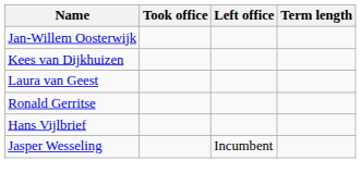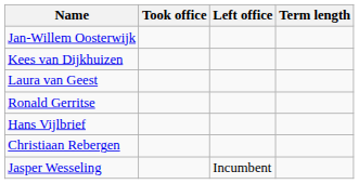 <table class="wikitable sortable">
 <tr>
 <th>Name</th>
 <th>Took office</th>
 <th>Left office</th>
 <th>Term length</th>
 </tr>
 <tr>
 <td><a href='#'>Jan-Willem Oosterwijk</a></td>
 <td></td>
 <td></td>
 <td></td>
 </tr>
 <tr>
 <td><a href='#'>Kees van Dijkhuizen</a></td>
 <td></td>
 <td></td>
 <td></td>
 </tr>
 <tr>
 <td><a href='#'>Laura van Geest</a></td>
 <td></td>
 <td></td>
 <td></td>
 </tr>
 <tr>
 <td><a href='#'>Ronald Gerritse</a></td>
 <td></td>
 <td></td>
 <td></td>
 </tr>
 <tr>
 <td><a href='#'>Hans Vijlbrief</a></td>
 <td></td>
 <td></td>
 <td></td>
 </tr>
 <tr>
+<td><a href='#'>Christiaan Rebergen</a></td>
+<td></td>
+<td></td>
+<td></td>
+</tr>
+<tr>
 <td><a href='#'>Jasper Wesseling</a></td>
 <td></td>
 <td>Incumbent</td>
 <td></td>
 </tr>
 </table>
